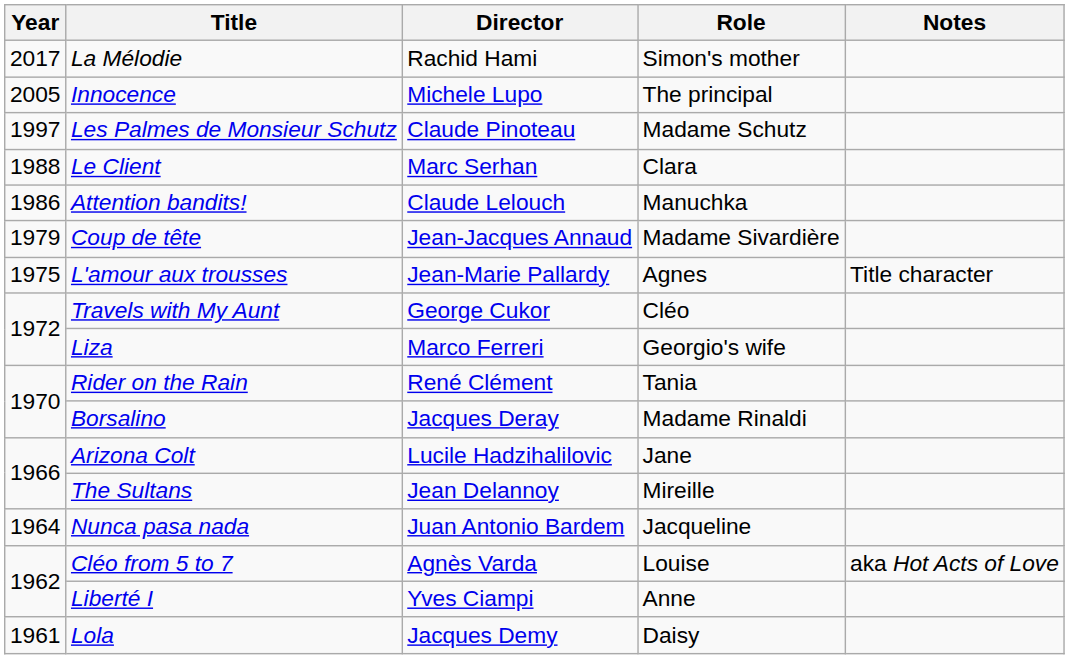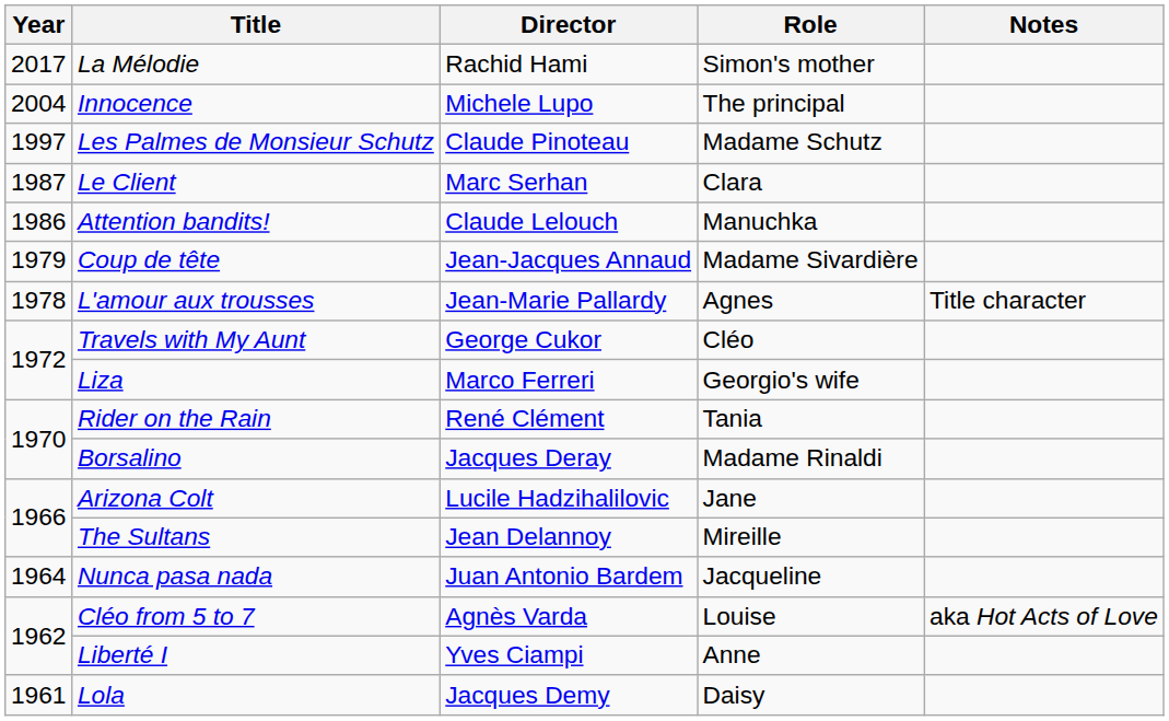 <table class="wikitable sortable">
 <tr>
 <th>Year</th>
 <th>Title</th>
 <th>Director</th>
 <th>Role</th>
 <th class="unsortable">Notes</th>
 </tr>
 <tr>
 <td>2017</td>
 <td><em>La Mélodie</em></td>
 <td>Rachid Hami</td>
 <td>Simon's mother</td>
 <td></td>
 </tr>
 <tr>
-<td>2005</td>
+<td>2004</td>
 <td><em><a href='#'>Innocence</a></em></td>
 <td><a href='#'>Michele Lupo</a></td>
 <td>The principal</td>
 <td></td>
 </tr>
 <tr>
 <td>1997</td>
 <td><em><a href='#'>Les Palmes de Monsieur Schutz</a></em></td>
 <td><a href='#'>Claude Pinoteau</a></td>
 <td>Madame Schutz</td>
 <td></td>
 </tr>
 <tr>
-<td>1988</td>
+<td>1987</td>
 <td><em><a href='#'>Le Client</a></em></td>
 <td><a href='#'>Marc Serhan</a></td>
 <td>Clara</td>
 <td></td>
 </tr>
 <tr>
 <td>1986</td>
 <td><em><a href='#'>Attention bandits!</a></em></td>
 <td><a href='#'>Claude Lelouch</a></td>
 <td>Manuchka</td>
 <td></td>
 </tr>
 <tr>
 <td>1979</td>
 <td><em><a href='#'>Coup de tête</a></em></td>
 <td><a href='#'>Jean-Jacques Annaud</a></td>
 <td>Madame Sivardière</td>
 <td></td>
 </tr>
 <tr>
-<td>1975</td>
+<td>1978</td>
 <td><em><a href='#'>L'amour aux trousses</a></em></td>
 <td><a href='#'>Jean-Marie Pallardy</a></td>
 <td>Agnes</td>
 <td>Title character</td>
 </tr>
 <tr>
 <td rowspan="2">1972</td>
 <td><em><a href='#'>Travels with My Aunt</a></em></td>
 <td><a href='#'>George Cukor</a></td>
 <td>Cléo</td>
 <td></td>
 </tr>
 <tr>
 <td><em><a href='#'>Liza</a></em></td>
 <td><a href='#'>Marco Ferreri</a></td>
 <td>Georgio's wife</td>
 <td></td>
 </tr>
 <tr>
 <td rowspan="2">1970</td>
 <td><em><a href='#'>Rider on the Rain</a></em></td>
 <td><a href='#'>René Clément</a></td>
 <td>Tania</td>
 <td></td>
 </tr>
 <tr>
 <td><em><a href='#'>Borsalino</a></em></td>
 <td><a href='#'>Jacques Deray</a></td>
 <td>Madame Rinaldi</td>
 <td></td>
 </tr>
 <tr>
 <td rowspan="2">1966</td>
 <td><em><a href='#'>Arizona Colt</a></em></td>
 <td><a href='#'>Lucile Hadzihalilovic</a></td>
 <td>Jane</td>
 <td></td>
 </tr>
 <tr>
 <td><em><a href='#'>The Sultans</a></em></td>
 <td><a href='#'>Jean Delannoy</a></td>
 <td>Mireille</td>
 <td></td>
 </tr>
 <tr>
 <td>1964</td>
 <td><em><a href='#'>Nunca pasa nada</a></em></td>
 <td><a href='#'>Juan Antonio Bardem</a></td>
 <td>Jacqueline</td>
 <td></td>
 </tr>
 <tr>
 <td rowspan="2">1962</td>
 <td><em><a href='#'>Cléo from 5 to 7</a></em></td>
 <td><a href='#'>Agnès Varda</a></td>
 <td>Louise</td>
 <td>aka <em>Hot Acts of Love</em></td>
 </tr>
 <tr>
 <td><em><a href='#'>Liberté I</a></em></td>
 <td><a href='#'>Yves Ciampi</a></td>
 <td>Anne</td>
 <td></td>
 </tr>
 <tr>
 <td>1961</td>
 <td><em><a href='#'>Lola</a></em></td>
 <td><a href='#'>Jacques Demy</a></td>
 <td>Daisy</td>
 <td></td>
 </tr>
 </table>
